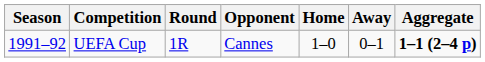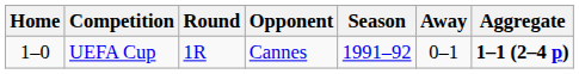 <table class="wikitable">
 <tr>
-<th>Season</th>
+<th>Home</th>
 <th>Competition</th>
 <th>Round</th>
 <th>Opponent</th>
-<th>Home</th>
+<th>Season</th>
 <th>Away</th>
 <th>Aggregate</th>
 </tr>
 <tr>
-<td><a href='#'>1991–92</a></td>
+<td style="text-align:center;">1–0</td>
 <td><a href='#'>UEFA Cup</a></td>
 <td><a href='#'>1R</a></td>
 <td> <a href='#'>Cannes</a></td>
-<td style="text-align:center;">1–0</td>
+<td><a href='#'>1991–92</a></td>
 <td style="text-align:center;">0–1</td>
 <td style="text-align:center;"><strong>1–1 (2–4 <a href='#'>p</a>)</strong></td>
 </tr>
 </table>
